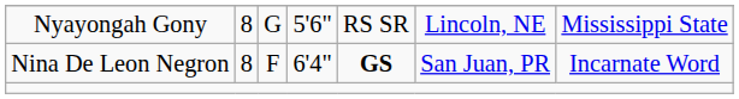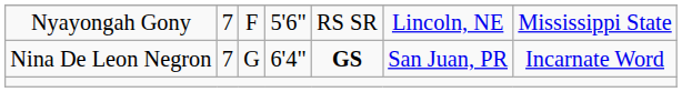 <table class="wikitable sortable" style="text-align: center">
 <tr align=center>
 </tr>
 <tr>
 <td>Nyayongah Gony</td>
-<td>8</td>
-<td>G</td>
+<td>7</td>
+<td>F</td>
 <td>5'6"</td>
 <td>RS SR</td>
 <td><a href='#'>Lincoln, NE</a></td>
 <td><a href='#'>Mississippi State</a></td>
 </tr>
 <tr>
 <td>Nina De Leon Negron</td>
-<td>8</td>
-<td>F</td>
+<td>7</td>
+<td>G</td>
 <td>6'4"</td>
 <td><strong>GS</strong></td>
 <td><a href='#'>San Juan, PR</a></td>
 <td><a href='#'>Incarnate Word</a></td>
 </tr>
 <tr>
 <td colspan=7></td>
 </tr>
 </table>
